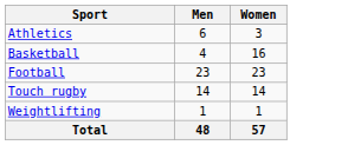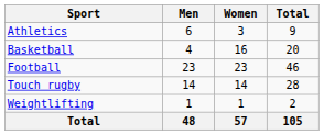 <table class="wikitable sortable" style="text-align:center;">
 <tr>
 <th width=180>Sport</th>
 <th width=55>Men</th>
 <th width=55>Women</th>
+<th width=55>Total</th>
 </tr>
 <tr>
 <td align=left><a href='#'>Athletics</a></td>
 <td>6</td>
 <td>3</td>
+<td>9</td>
 </tr>
 <tr>
 <td align=left><a href='#'>Basketball</a></td>
 <td>4</td>
 <td>16</td>
+<td>20</td>
 </tr>
 <tr>
 <td align=left><a href='#'>Football</a></td>
 <td>23</td>
 <td>23</td>
+<td>46</td>
 </tr>
 <tr>
 <td align=left><a href='#'>Touch rugby</a></td>
 <td>14</td>
 <td>14</td>
+<td>28</td>
 </tr>
 <tr>
 <td align=left><a href='#'>Weightlifting</a></td>
 <td>1</td>
 <td>1</td>
+<td>2</td>
 </tr>
 <tr>
 <th>Total</th>
 <th>48</th>
 <th>57</th>
+<th>105</th>
 </tr>
 </table>
